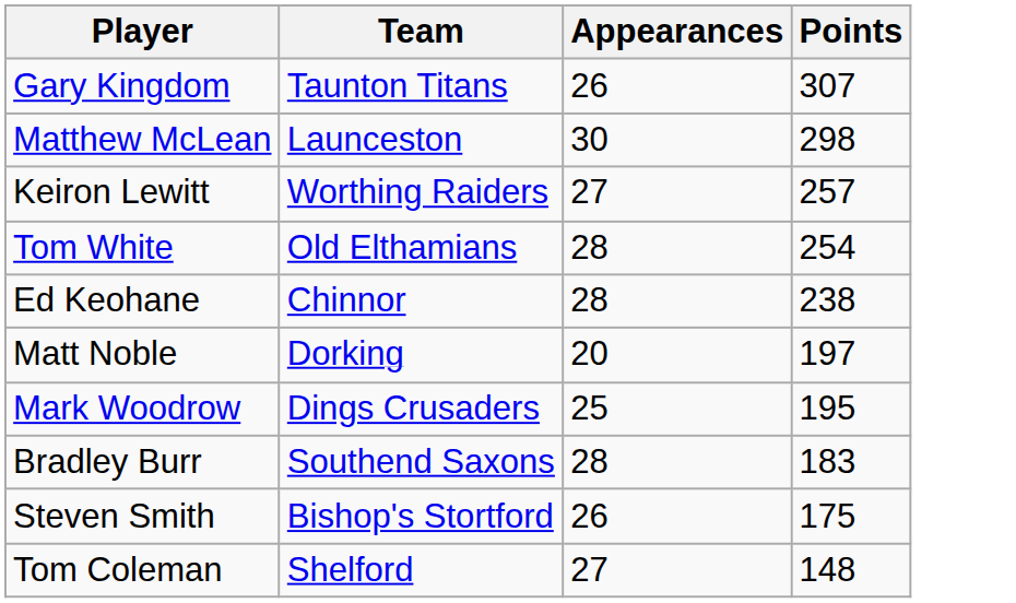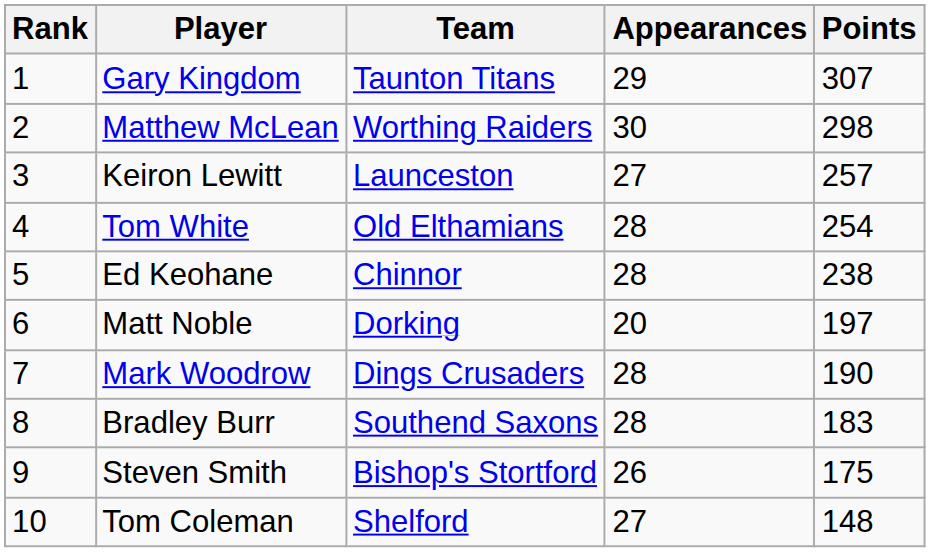 <table class="wikitable">
 <tr>
+<th>Rank</th>
 <th>Player</th>
 <th>Team</th>
 <th>Appearances</th>
 <th>Points</th>
 </tr>
 <tr>
+<td>1</td>
 <td> <a href='#'>Gary Kingdom</a></td>
 <td><a href='#'>Taunton Titans</a></td>
-<td>26</td>
+<td>29</td>
 <td>307</td>
 </tr>
 <tr>
+<td>2</td>
 <td> <a href='#'>Matthew McLean</a></td>
-<td><a href='#'>Launceston</a></td>
+<td><a href='#'>Worthing Raiders</a></td>
 <td>30</td>
 <td>298</td>
 </tr>
 <tr>
+<td>3</td>
 <td> Keiron Lewitt</td>
-<td><a href='#'>Worthing Raiders</a></td>
+<td><a href='#'>Launceston</a></td>
 <td>27</td>
 <td>257</td>
 </tr>
 <tr>
+<td>4</td>
 <td> <a href='#'>Tom White</a></td>
 <td><a href='#'>Old Elthamians</a></td>
 <td>28</td>
 <td>254</td>
 </tr>
 <tr>
+<td>5</td>
 <td> Ed Keohane</td>
 <td><a href='#'>Chinnor</a></td>
 <td>28</td>
 <td>238</td>
 </tr>
 <tr>
+<td>6</td>
 <td> Matt Noble</td>
 <td><a href='#'>Dorking</a></td>
 <td>20</td>
 <td>197</td>
 </tr>
 <tr>
+<td>7</td>
 <td> <a href='#'>Mark Woodrow</a></td>
 <td><a href='#'>Dings Crusaders</a></td>
-<td>25</td>
-<td>195</td>
+<td>28</td>
+<td>190</td>
 </tr>
 <tr>
+<td>8</td>
 <td> Bradley Burr</td>
 <td><a href='#'>Southend Saxons</a></td>
 <td>28</td>
 <td>183</td>
 </tr>
 <tr>
+<td>9</td>
 <td> Steven Smith</td>
 <td><a href='#'>Bishop's Stortford</a></td>
 <td>26</td>
 <td>175</td>
 </tr>
 <tr>
+<td>10</td>
 <td> Tom Coleman</td>
 <td><a href='#'>Shelford</a></td>
 <td>27</td>
 <td>148</td>
 </tr>
 </table>
